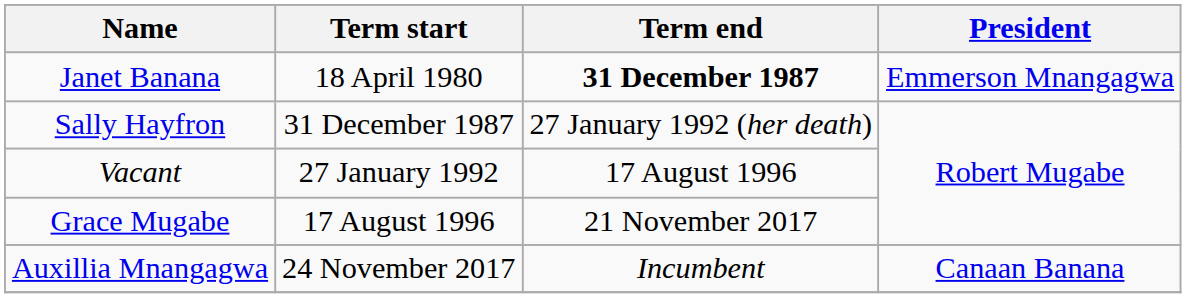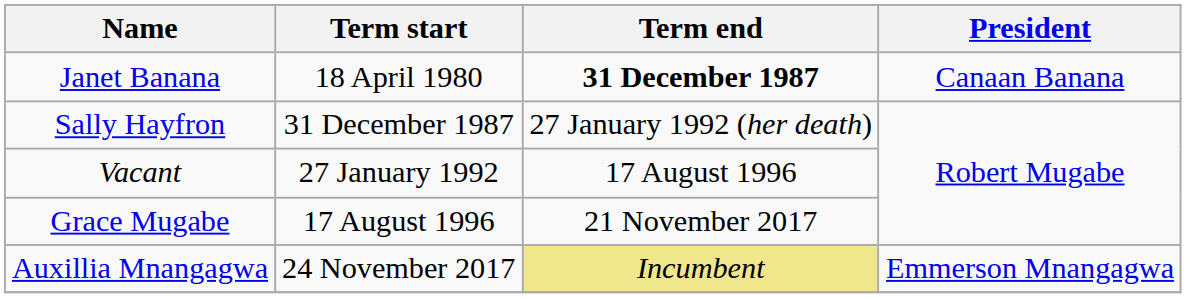 <table class="wikitable" style="text-align:center">
 <tr>
 <th>Name</th>
 <th>Term start</th>
 <th>Term end</th>
 <th><a href='#'>President</a></th>
 </tr>
 <tr>
 <td><a href='#'>Janet Banana</a></td>
 <td>18 April 1980</td>
 <td><strong>31 December 1987</strong></td>
-<td><a href='#'>Emmerson Mnangagwa</a></td>
+<td><a href='#'>Canaan Banana</a></td>
 </tr>
 <tr>
 <td><a href='#'>Sally Hayfron</a></td>
 <td>31 December 1987</td>
 <td>27 January 1992 (<em>her death</em>)</td>
 <td rowspan="3"><a href='#'>Robert Mugabe</a></td>
 </tr>
 <tr>
 <td><em>Vacant</em></td>
 <td>27 January 1992</td>
 <td>17 August 1996</td>
 </tr>
 <tr>
 <td><a href='#'>Grace Mugabe</a></td>
 <td>17 August 1996</td>
 <td>21 November 2017</td>
 </tr>
 <tr>
 <td><a href='#'>Auxillia Mnangagwa</a></td>
 <td>24 November 2017</td>
-<td><em>Incumbent</em></td>
-<td><a href='#'>Canaan Banana</a></td>
+<td style="background: khaki;"><em>Incumbent</em></td>
+<td><a href='#'>Emmerson Mnangagwa</a></td>
 </tr>
 <tr>
 </tr>
 </table>
